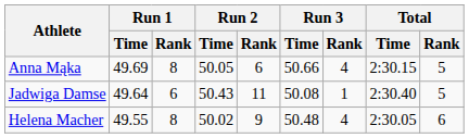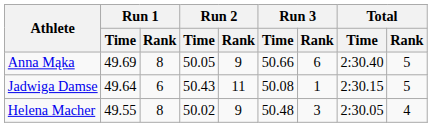 <table class="wikitable" border="1" style="font-size:90%">
 <tr>
 <th rowspan="2">Athlete</th>
 <th colspan="2">Run 1</th>
 <th colspan="2">Run 2</th>
 <th colspan="2">Run 3</th>
 <th colspan="2">Total</th>
 </tr>
 <tr>
 <th>Time</th>
 <th>Rank</th>
 <th>Time</th>
 <th>Rank</th>
 <th>Time</th>
 <th>Rank</th>
 <th>Time</th>
 <th>Rank</th>
 </tr>
 <tr>
 <td><a href='#'>Anna Mąka</a></td>
 <td align="center">49.69</td>
 <td align="center">8</td>
 <td align="center">50.05</td>
+<td align="center">9</td>
+<td align="center">50.66</td>
 <td align="center">6</td>
-<td align="center">50.66</td>
-<td align="center">4</td>
-<td align="center">2:30.15</td>
+<td align="center">2:30.40</td>
 <td align="center">5</td>
 </tr>
 <tr>
 <td><a href='#'>Jadwiga Damse</a></td>
 <td align="center">49.64</td>
 <td align="center">6</td>
 <td align="center">50.43</td>
 <td align="center">11</td>
 <td align="center">50.08</td>
 <td align="center">1</td>
-<td align="center">2:30.40</td>
+<td align="center">2:30.15</td>
 <td align="center">5</td>
 </tr>
 <tr>
 <td><a href='#'>Helena Macher</a></td>
 <td align="center">49.55</td>
 <td align="center">8</td>
 <td align="center">50.02</td>
 <td align="center">9</td>
 <td align="center">50.48</td>
+<td align="center">3</td>
+<td align="center">2:30.05</td>
 <td align="center">4</td>
-<td align="center">2:30.05</td>
-<td align="center">6</td>
 </tr>
 </table>
